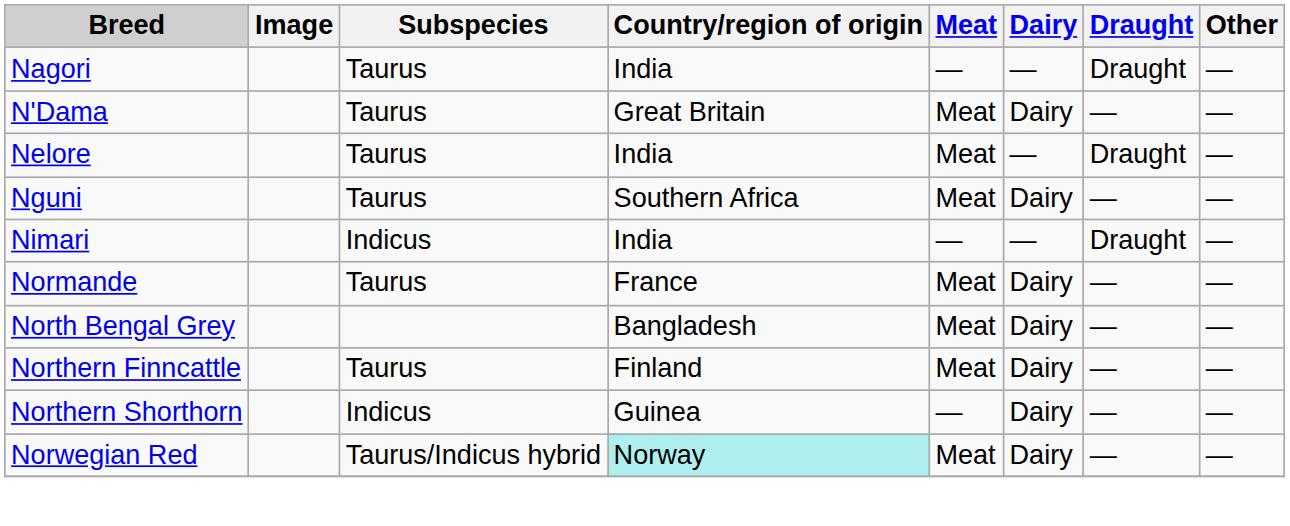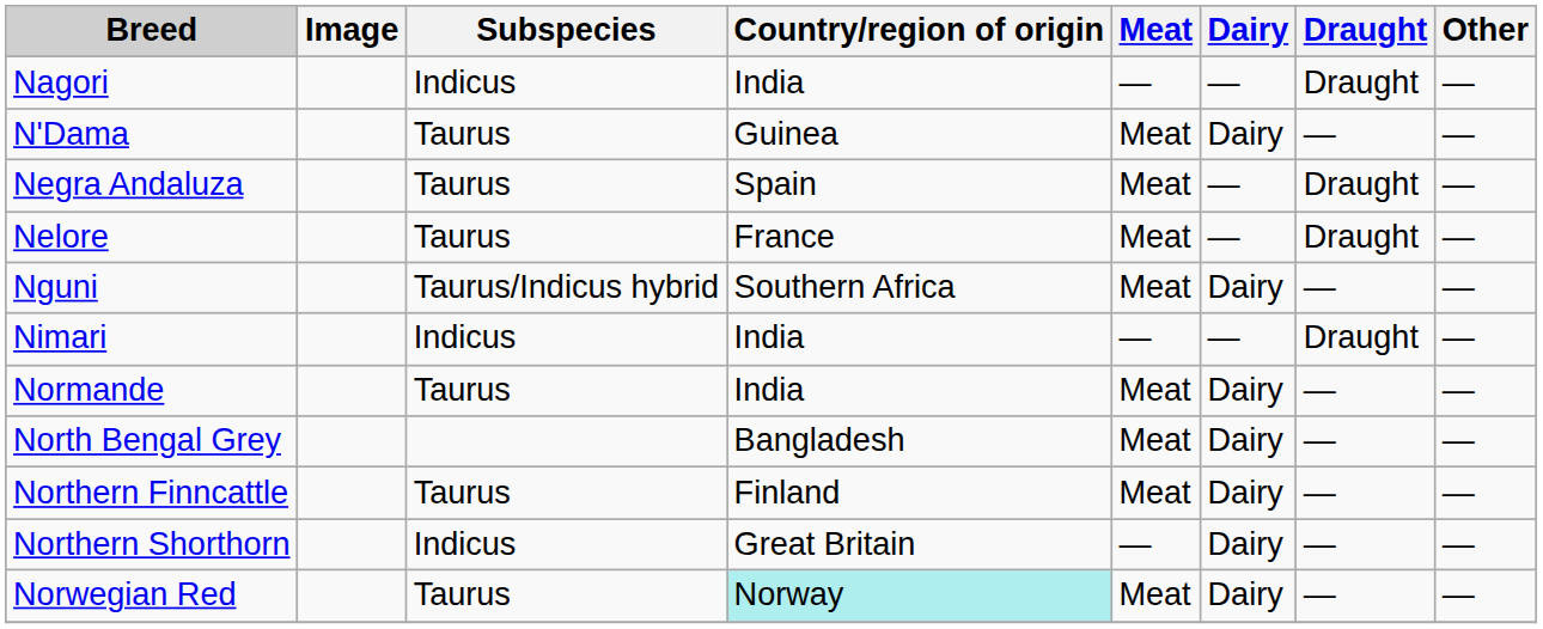 <table class="wikitable sortable">
 <tr>
 <th style="background-color:#cfcfcf;">Breed</th>
 <th>Image</th>
 <th>Subspecies</th>
 <th>Country/region of origin</th>
 <th><a href='#'>Meat</a></th>
 <th><a href='#'>Dairy</a></th>
 <th><a href='#'>Draught</a></th>
 <th>Other</th>
 </tr>
 <tr>
 <td><a href='#'>Nagori</a></td>
 <td></td>
-<td>Taurus</td>
+<td>Indicus</td>
 <td>India</td>
 <td>—</td>
 <td>—</td>
 <td>Draught</td>
 <td>—</td>
 </tr>
 <tr>
 <td><a href='#'>N'Dama</a></td>
 <td></td>
 <td>Taurus</td>
-<td>Great Britain</td>
+<td>Guinea</td>
 <td>Meat</td>
 <td>Dairy</td>
 <td>—</td>
 <td>—</td>
 </tr>
 <tr>
+<td><a href='#'>Negra Andaluza</a></td>
+<td></td>
+<td>Taurus</td>
+<td>Spain</td>
+<td>Meat</td>
+<td>—</td>
+<td>Draught</td>
+<td>—</td>
+</tr>
+<tr>
 <td><a href='#'>Nelore</a></td>
 <td></td>
 <td>Taurus</td>
-<td>India</td>
+<td>France</td>
 <td>Meat</td>
 <td>—</td>
 <td>Draught</td>
 <td>—</td>
 </tr>
 <tr>
 <td><a href='#'>Nguni</a></td>
 <td></td>
-<td>Taurus</td>
+<td>Taurus/Indicus  hybrid</td>
 <td>Southern Africa</td>
 <td>Meat</td>
 <td>Dairy</td>
 <td>—</td>
 <td>—</td>
 </tr>
 <tr>
 <td><a href='#'>Nimari</a></td>
 <td></td>
 <td>Indicus</td>
 <td>India</td>
 <td>—</td>
 <td>—</td>
 <td>Draught</td>
 <td>—</td>
 </tr>
 <tr>
 <td><a href='#'>Normande</a></td>
 <td></td>
 <td>Taurus</td>
-<td>France</td>
+<td>India</td>
 <td>Meat</td>
 <td>Dairy</td>
 <td>—</td>
 <td>—</td>
 </tr>
 <tr>
 <td><a href='#'>North Bengal Grey</a></td>
 <td></td>
 <td></td>
 <td>Bangladesh</td>
 <td>Meat</td>
 <td>Dairy</td>
 <td>—</td>
 <td>—</td>
 </tr>
 <tr>
 <td><a href='#'>Northern Finncattle</a></td>
 <td></td>
 <td>Taurus</td>
 <td>Finland</td>
 <td>Meat</td>
 <td>Dairy</td>
 <td>—</td>
 <td>—</td>
 </tr>
 <tr>
 <td><a href='#'>Northern Shorthorn</a></td>
 <td></td>
 <td>Indicus</td>
-<td>Guinea</td>
+<td>Great Britain</td>
 <td>—</td>
 <td>Dairy</td>
 <td>—</td>
 <td>—</td>
 </tr>
 <tr>
 <td><a href='#'>Norwegian Red</a></td>
 <td></td>
-<td>Taurus/Indicus  hybrid</td>
+<td>Taurus</td>
 <td style="background: paleturquoise;">Norway</td>
 <td>Meat</td>
 <td>Dairy</td>
 <td>—</td>
 <td>—</td>
 </tr>
 <tr class="sortbottom">
 </tr>
 </table>
